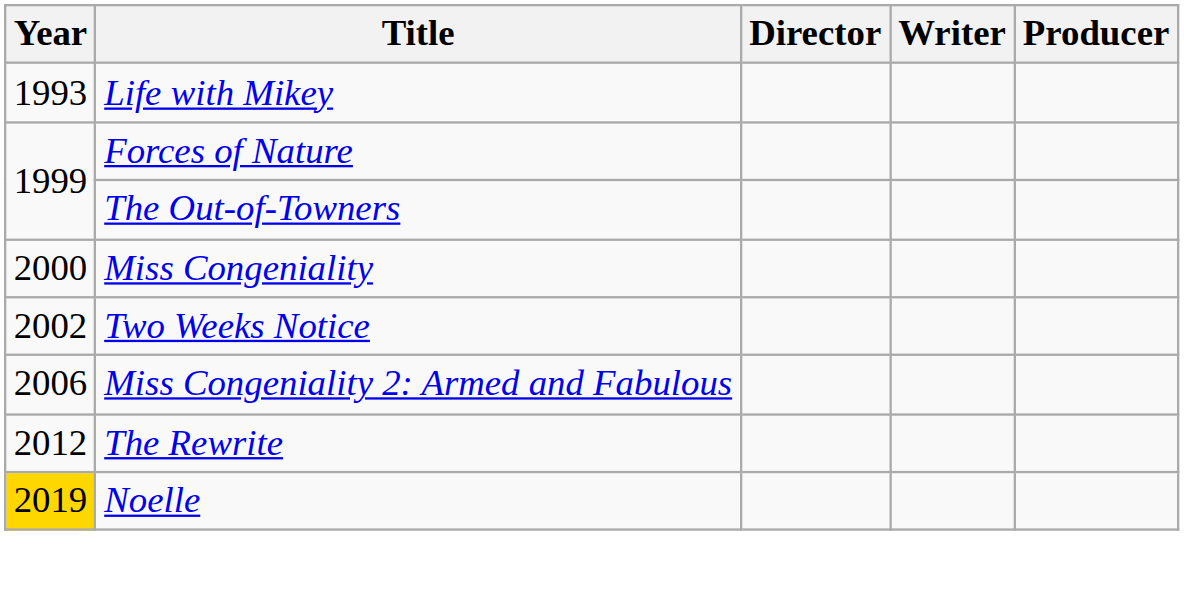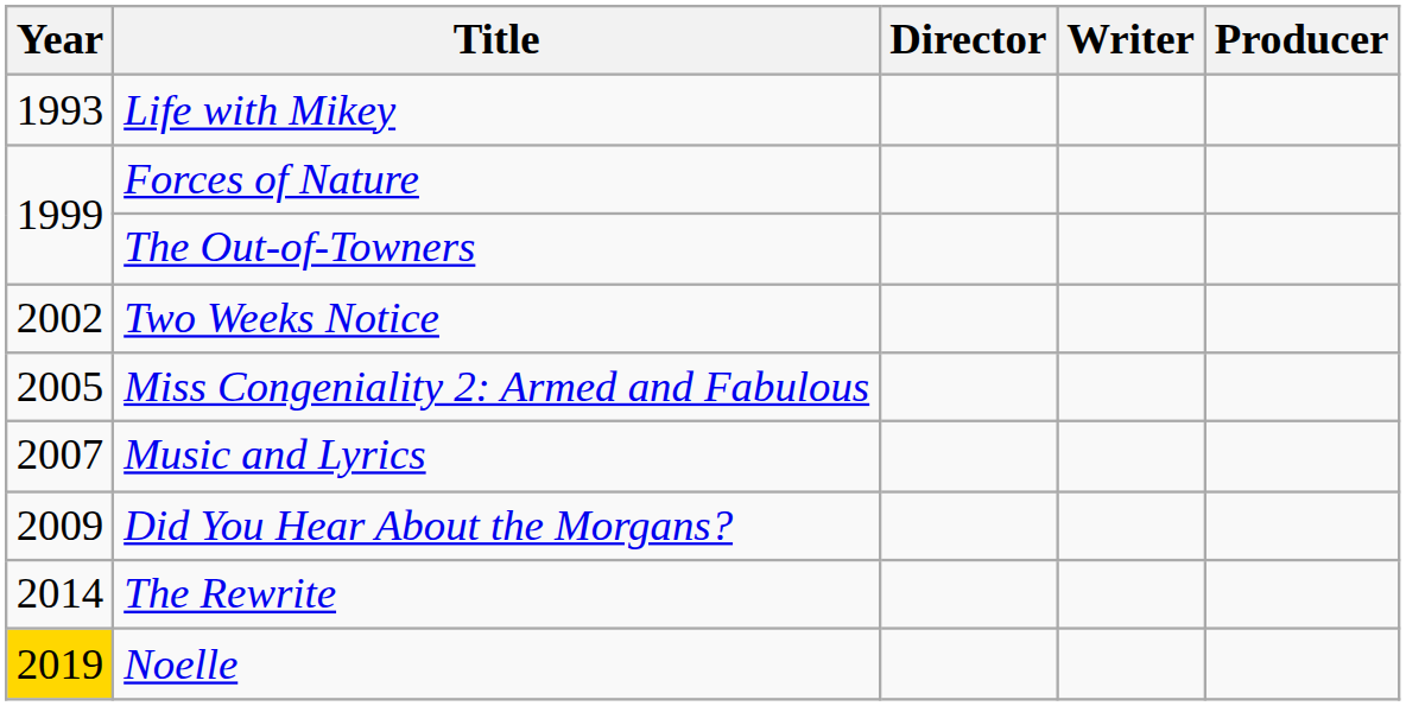 <table class="wikitable">
 <tr>
 <th>Year</th>
 <th>Title</th>
 <th>Director</th>
 <th>Writer</th>
 <th>Producer</th>
 </tr>
 <tr>
 <td>1993</td>
 <td><em><a href='#'>Life with Mikey</a></em></td>
 <td></td>
 <td></td>
 <td></td>
 </tr>
 <tr>
 <td rowspan=2>1999</td>
 <td><em><a href='#'>Forces of Nature</a></em></td>
 <td></td>
 <td></td>
 <td></td>
 </tr>
 <tr>
 <td><em><a href='#'>The Out-of-Towners</a></em></td>
 <td></td>
 <td></td>
 <td></td>
 </tr>
 <tr>
-<td>2000</td>
-<td><em><a href='#'>Miss Congeniality</a></em></td>
-<td></td>
-<td></td>
-<td></td>
-</tr>
-<tr>
 <td>2002</td>
 <td><em><a href='#'>Two Weeks Notice</a></em></td>
 <td></td>
 <td></td>
 <td></td>
 </tr>
 <tr>
-<td>2006</td>
+<td>2005</td>
 <td><em><a href='#'>Miss Congeniality 2: Armed and Fabulous</a></em></td>
 <td></td>
 <td></td>
 <td></td>
 </tr>
 <tr>
-<td>2012</td>
+<td>2007</td>
+<td><em><a href='#'>Music and Lyrics</a></em></td>
+<td></td>
+<td></td>
+<td></td>
+</tr>
+<tr>
+<td>2009</td>
+<td><em><a href='#'>Did You Hear About the Morgans?</a></em></td>
+<td></td>
+<td></td>
+<td></td>
+</tr>
+<tr>
+<td>2014</td>
 <td><em><a href='#'>The Rewrite</a></em></td>
 <td></td>
 <td></td>
 <td></td>
 </tr>
 <tr>
 <td style="background: gold;">2019</td>
 <td><em><a href='#'>Noelle</a></em></td>
 <td></td>
 <td></td>
 <td></td>
 </tr>
 </table>
